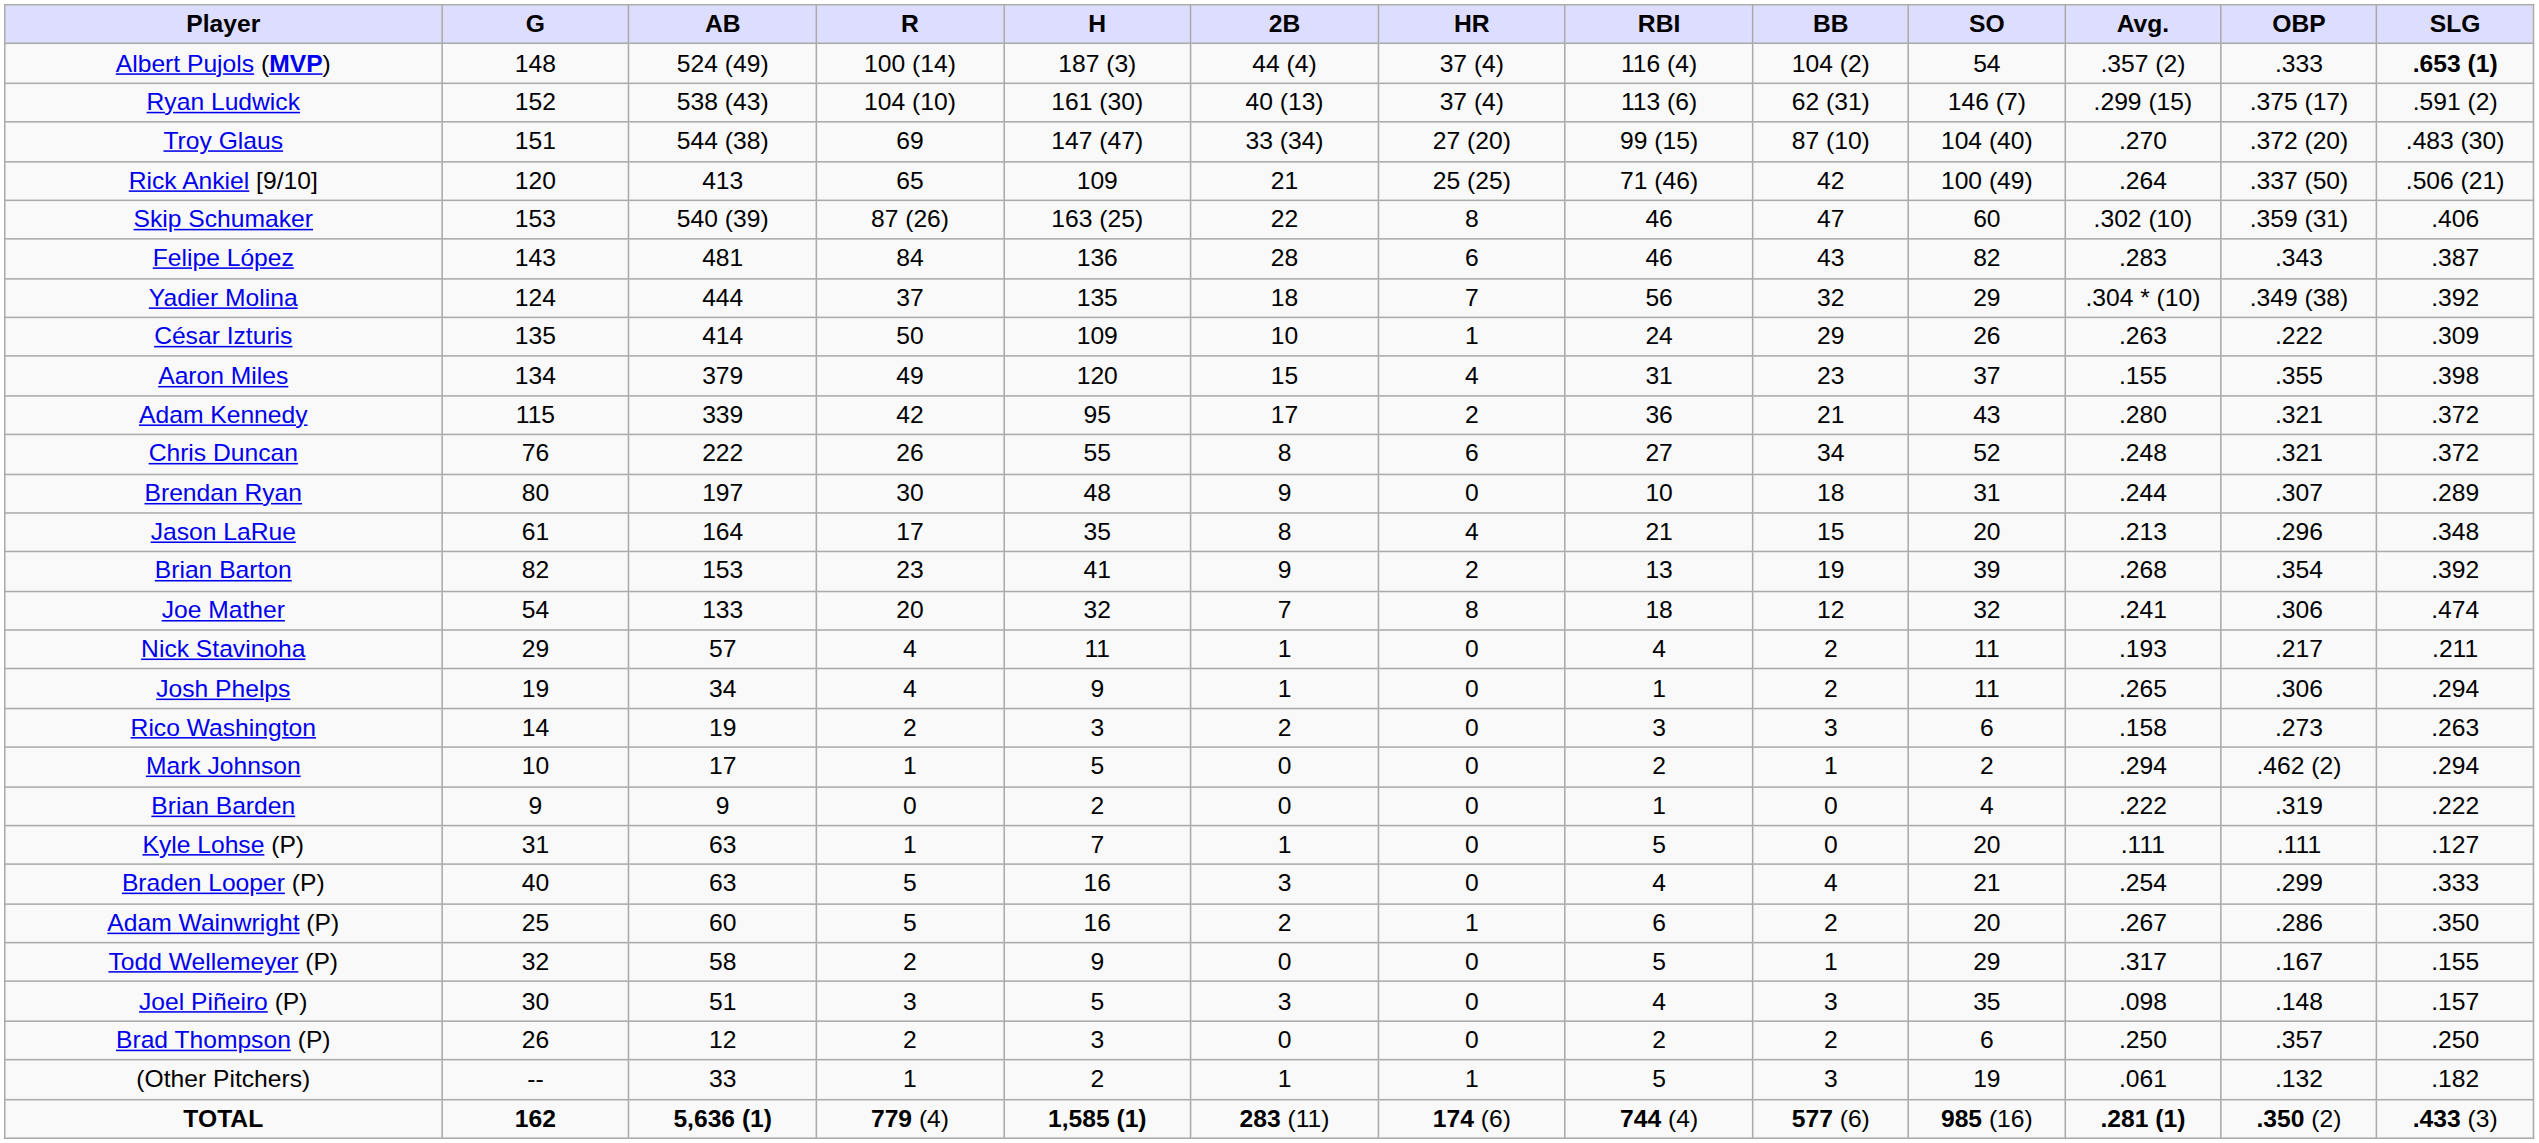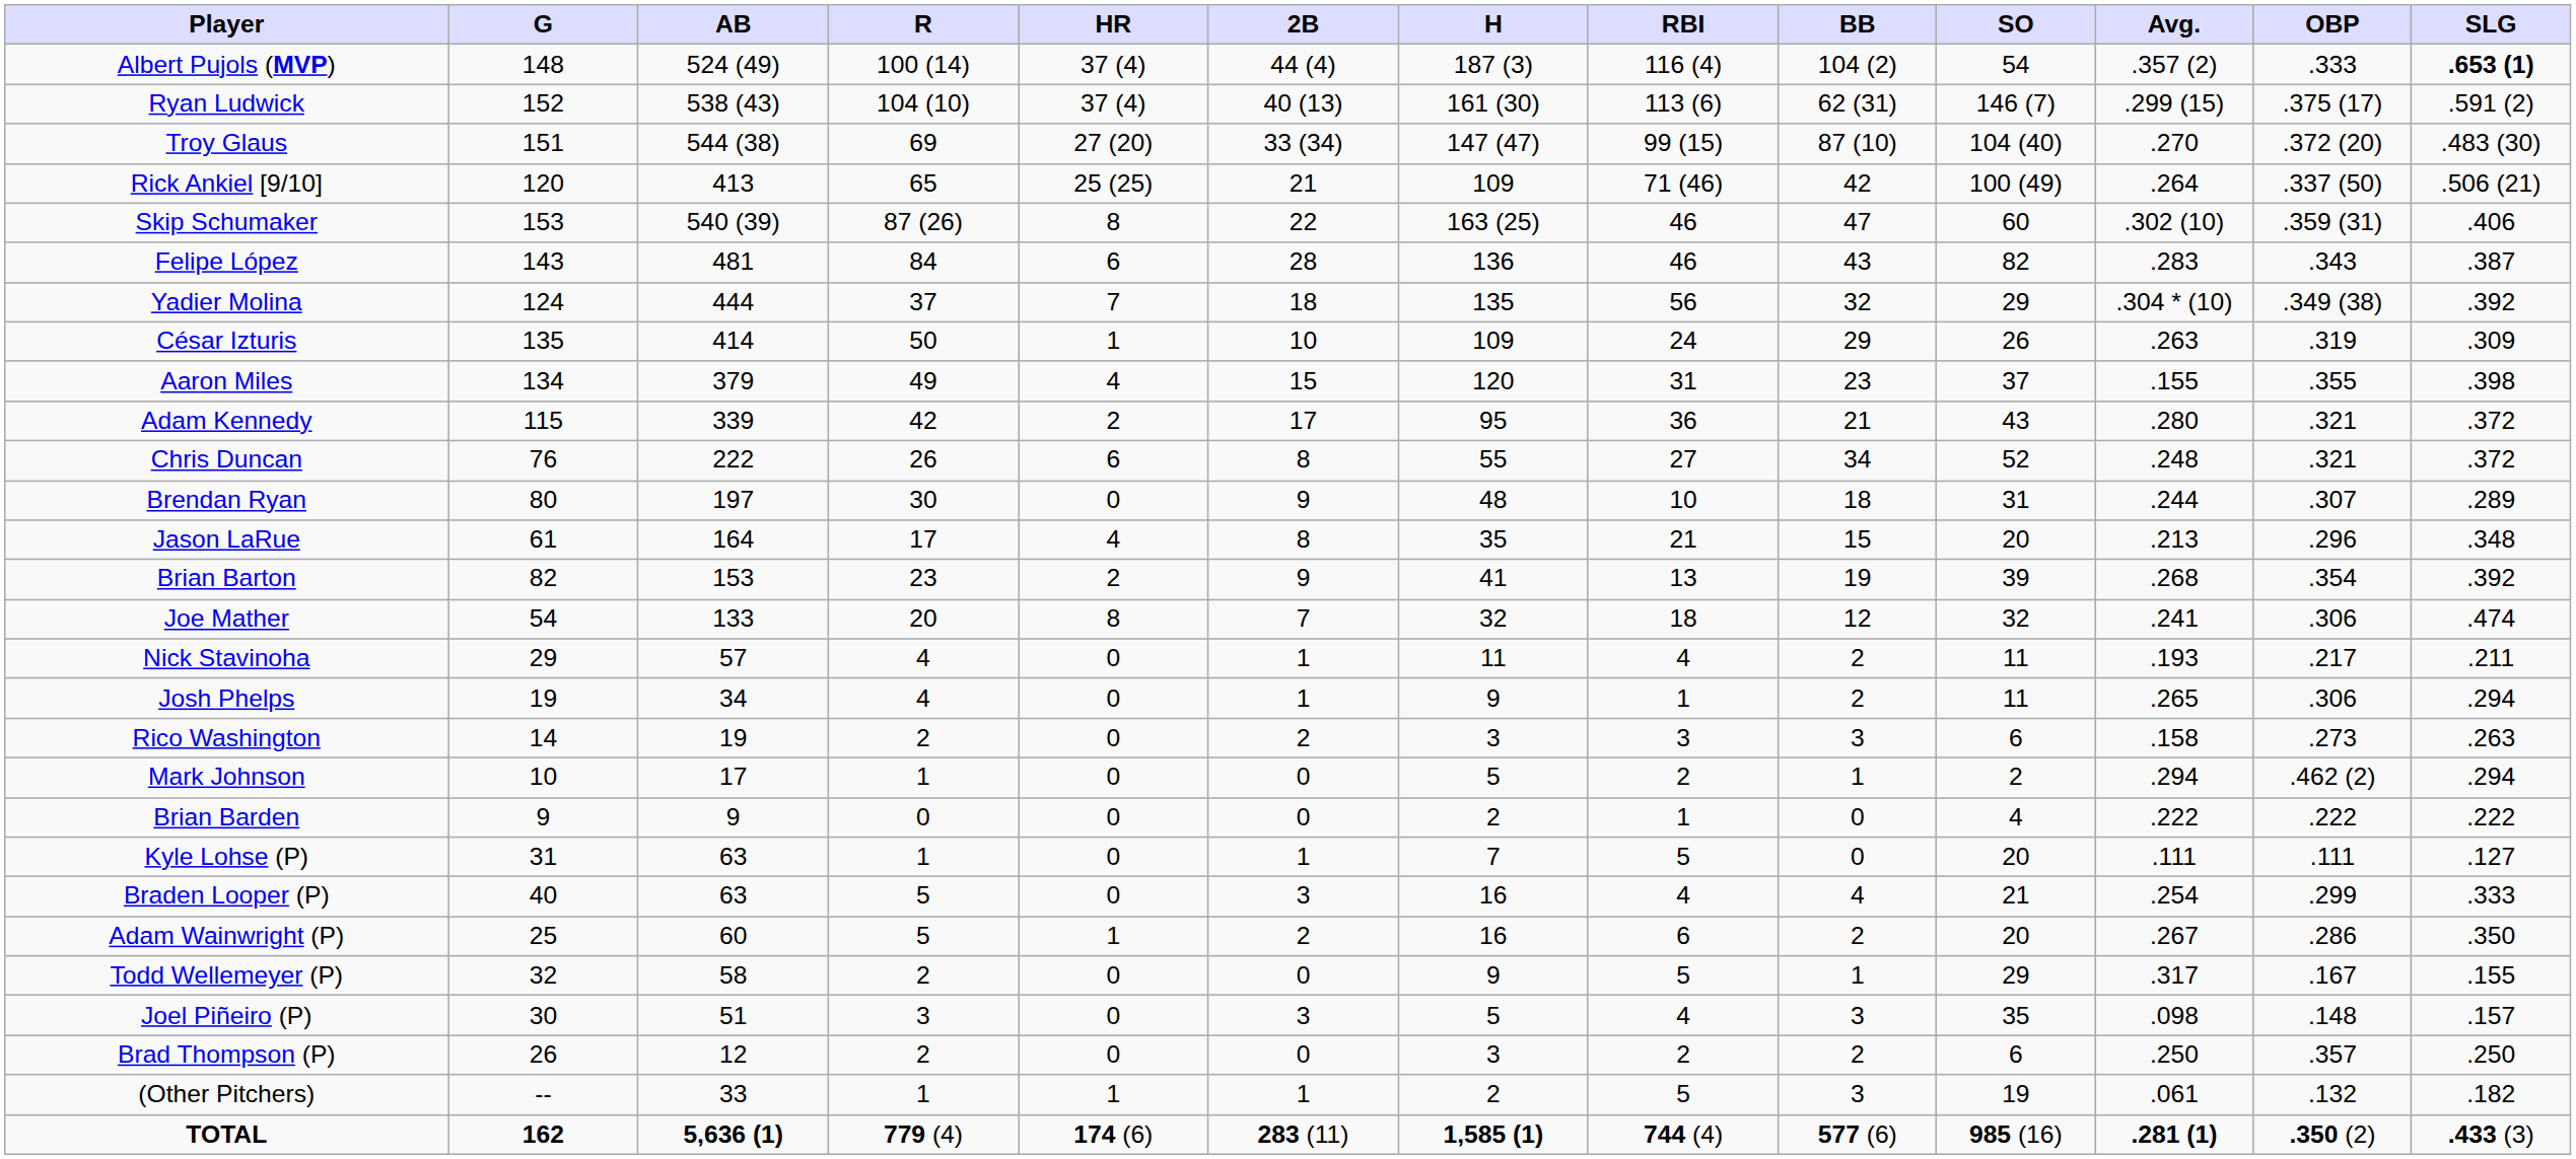 <table class="wikitable sortable">
 <tr>
 <th style="background:#ddf; width:14%;">Player</th>
 <th style="background:#ddf; width:6%;">G</th>
 <th style="background:#ddf; width:6%;">AB</th>
 <th style="background:#ddf; width:6%;">R</th>
+<th style="background:#ddf; width:6%;">HR</th>
+<th style="background:#ddf; width:6%;">2B</th>
 <th style="background:#ddf; width:6%;">H</th>
-<th style="background:#ddf; width:6%;">2B</th>
-<th style="background:#ddf; width:6%;">HR</th>
 <th style="background:#ddf; width:6%;">RBI</th>
 <th style="background:#ddf; width:5%;">BB</th>
 <th style="background:#ddf; width:5%;">SO</th>
 <th style="background:#ddf; width:5%;">Avg.</th>
 <th style="background:#ddf; width:5%;">OBP</th>
 <th style="background:#ddf; width:5%;">SLG</th>
 </tr>
 <tr style="text-align:center;">
 <td><a href='#'>Albert Pujols</a> (<strong><a href='#'>MVP</a></strong>)</td>
 <td>148</td>
 <td>524 (49)</td>
 <td>100 (14)</td>
+<td>37 (4)</td>
+<td>44 (4)</td>
 <td>187 (3)</td>
-<td>44 (4)</td>
-<td>37 (4)</td>
 <td>116 (4)</td>
 <td>104 (2)</td>
 <td>54</td>
 <td>.357 (2)</td>
 <td>.333</td>
 <td><strong>.653 (1)</strong></td>
 </tr>
 <tr style="text-align:center;">
 <td><a href='#'>Ryan Ludwick</a></td>
 <td>152</td>
 <td>538 (43)</td>
 <td>104 (10)</td>
+<td>37 (4)</td>
+<td>40 (13)</td>
 <td>161 (30)</td>
-<td>40 (13)</td>
-<td>37 (4)</td>
 <td>113 (6)</td>
 <td>62 (31)</td>
 <td>146 (7)</td>
 <td>.299 (15)</td>
 <td>.375 (17)</td>
 <td>.591 (2)</td>
 </tr>
 <tr style="text-align:center;">
 <td><a href='#'>Troy Glaus</a></td>
 <td>151</td>
 <td>544 (38)</td>
 <td>69</td>
+<td>27 (20)</td>
+<td>33 (34)</td>
 <td>147 (47)</td>
-<td>33 (34)</td>
-<td>27 (20)</td>
 <td>99 (15)</td>
 <td>87 (10)</td>
 <td>104 (40)</td>
 <td>.270</td>
 <td>.372 (20)</td>
 <td>.483 (30)</td>
 </tr>
 <tr style="text-align:center;">
 <td><a href='#'>Rick Ankiel</a> [9/10]</td>
 <td>120</td>
 <td>413</td>
 <td>65</td>
+<td>25 (25)</td>
+<td>21</td>
 <td>109</td>
-<td>21</td>
-<td>25 (25)</td>
 <td>71 (46)</td>
 <td>42</td>
 <td>100 (49)</td>
 <td>.264</td>
 <td>.337 (50)</td>
 <td>.506 (21)</td>
 </tr>
 <tr style="text-align:center;">
 <td><a href='#'>Skip Schumaker</a></td>
 <td>153</td>
 <td>540 (39)</td>
 <td>87 (26)</td>
+<td>8</td>
+<td>22</td>
 <td>163 (25)</td>
-<td>22</td>
-<td>8</td>
 <td>46</td>
 <td>47</td>
 <td>60</td>
 <td>.302 (10)</td>
 <td>.359 (31)</td>
 <td>.406</td>
 </tr>
 <tr style="text-align:center;">
 <td><a href='#'>Felipe López</a></td>
 <td>143</td>
 <td>481</td>
 <td>84</td>
+<td>6</td>
+<td>28</td>
 <td>136</td>
-<td>28</td>
-<td>6</td>
 <td>46</td>
 <td>43</td>
 <td>82</td>
 <td>.283</td>
 <td>.343</td>
 <td>.387</td>
 </tr>
 <tr style="text-align:center;">
 <td><a href='#'>Yadier Molina</a></td>
 <td>124</td>
 <td>444</td>
 <td>37</td>
+<td>7</td>
+<td>18</td>
 <td>135</td>
-<td>18</td>
-<td>7</td>
 <td>56</td>
 <td>32</td>
 <td>29</td>
 <td>.304 * (10)</td>
 <td>.349 (38)</td>
 <td>.392</td>
 </tr>
 <tr style="text-align:center;">
 <td><a href='#'>César Izturis</a></td>
 <td>135</td>
 <td>414</td>
 <td>50</td>
+<td>1</td>
+<td>10</td>
 <td>109</td>
-<td>10</td>
-<td>1</td>
 <td>24</td>
 <td>29</td>
 <td>26</td>
 <td>.263</td>
-<td>.222</td>
+<td>.319</td>
 <td>.309</td>
 </tr>
 <tr style="text-align:center;">
 <td><a href='#'>Aaron Miles</a></td>
 <td>134</td>
 <td>379</td>
 <td>49</td>
+<td>4</td>
+<td>15</td>
 <td>120</td>
-<td>15</td>
-<td>4</td>
 <td>31</td>
 <td>23</td>
 <td>37</td>
 <td>.155</td>
 <td>.355</td>
 <td>.398</td>
 </tr>
 <tr style="text-align:center;">
 <td><a href='#'>Adam Kennedy</a></td>
 <td>115</td>
 <td>339</td>
 <td>42</td>
+<td>2</td>
+<td>17</td>
 <td>95</td>
-<td>17</td>
-<td>2</td>
 <td>36</td>
 <td>21</td>
 <td>43</td>
 <td>.280</td>
 <td>.321</td>
 <td>.372</td>
 </tr>
 <tr style="text-align:center;">
 <td><a href='#'>Chris Duncan</a></td>
 <td>76</td>
 <td>222</td>
 <td>26</td>
+<td>6</td>
+<td>8</td>
 <td>55</td>
-<td>8</td>
-<td>6</td>
 <td>27</td>
 <td>34</td>
 <td>52</td>
 <td>.248</td>
 <td>.321</td>
 <td>.372</td>
 </tr>
 <tr style="text-align:center;">
 <td><a href='#'>Brendan Ryan</a></td>
 <td>80</td>
 <td>197</td>
 <td>30</td>
+<td>0</td>
+<td>9</td>
 <td>48</td>
-<td>9</td>
-<td>0</td>
 <td>10</td>
 <td>18</td>
 <td>31</td>
 <td>.244</td>
 <td>.307</td>
 <td>.289</td>
 </tr>
 <tr style="text-align:center;">
 <td><a href='#'>Jason LaRue</a></td>
 <td>61</td>
 <td>164</td>
 <td>17</td>
+<td>4</td>
+<td>8</td>
 <td>35</td>
-<td>8</td>
-<td>4</td>
 <td>21</td>
 <td>15</td>
 <td>20</td>
 <td>.213</td>
 <td>.296</td>
 <td>.348</td>
 </tr>
 <tr style="text-align:center;">
 <td><a href='#'>Brian Barton</a></td>
 <td>82</td>
 <td>153</td>
 <td>23</td>
+<td>2</td>
+<td>9</td>
 <td>41</td>
-<td>9</td>
-<td>2</td>
 <td>13</td>
 <td>19</td>
 <td>39</td>
 <td>.268</td>
 <td>.354</td>
 <td>.392</td>
 </tr>
 <tr style="text-align:center;">
 <td><a href='#'>Joe Mather</a></td>
 <td>54</td>
 <td>133</td>
 <td>20</td>
+<td>8</td>
+<td>7</td>
 <td>32</td>
-<td>7</td>
-<td>8</td>
 <td>18</td>
 <td>12</td>
 <td>32</td>
 <td>.241</td>
 <td>.306</td>
 <td>.474</td>
 </tr>
 <tr style="text-align:center;">
 <td><a href='#'>Nick Stavinoha</a></td>
 <td>29</td>
 <td>57</td>
 <td>4</td>
+<td>0</td>
+<td>1</td>
 <td>11</td>
-<td>1</td>
-<td>0</td>
 <td>4</td>
 <td>2</td>
 <td>11</td>
 <td>.193</td>
 <td>.217</td>
 <td>.211</td>
 </tr>
 <tr style="text-align:center;">
 <td><a href='#'>Josh Phelps</a></td>
 <td>19</td>
 <td>34</td>
 <td>4</td>
+<td>0</td>
+<td>1</td>
 <td>9</td>
-<td>1</td>
-<td>0</td>
 <td>1</td>
 <td>2</td>
 <td>11</td>
 <td>.265</td>
 <td>.306</td>
 <td>.294</td>
 </tr>
 <tr style="text-align:center;">
 <td><a href='#'>Rico Washington</a></td>
 <td>14</td>
 <td>19</td>
 <td>2</td>
+<td>0</td>
+<td>2</td>
 <td>3</td>
-<td>2</td>
-<td>0</td>
 <td>3</td>
 <td>3</td>
 <td>6</td>
 <td>.158</td>
 <td>.273</td>
 <td>.263</td>
 </tr>
 <tr style="text-align:center;">
 <td><a href='#'>Mark Johnson</a></td>
 <td>10</td>
 <td>17</td>
 <td>1</td>
-<td>5</td>
 <td>0</td>
 <td>0</td>
+<td>5</td>
 <td>2</td>
 <td>1</td>
 <td>2</td>
 <td>.294</td>
 <td>.462 (2)</td>
 <td>.294</td>
 </tr>
 <tr style="text-align:center;">
 <td><a href='#'>Brian Barden</a></td>
 <td>9</td>
 <td>9</td>
 <td>0</td>
-<td>2</td>
 <td>0</td>
 <td>0</td>
+<td>2</td>
 <td>1</td>
 <td>0</td>
 <td>4</td>
 <td>.222</td>
-<td>.319</td>
+<td>.222</td>
 <td>.222</td>
 </tr>
 <tr style="text-align:center;">
 <td><a href='#'>Kyle Lohse</a> (P)</td>
 <td>31</td>
 <td>63</td>
 <td>1</td>
+<td>0</td>
+<td>1</td>
 <td>7</td>
-<td>1</td>
-<td>0</td>
 <td>5</td>
 <td>0</td>
 <td>20</td>
 <td>.111</td>
 <td>.111</td>
 <td>.127</td>
 </tr>
 <tr style="text-align:center;">
 <td><a href='#'>Braden Looper</a> (P)</td>
 <td>40</td>
 <td>63</td>
 <td>5</td>
+<td>0</td>
+<td>3</td>
 <td>16</td>
-<td>3</td>
-<td>0</td>
 <td>4</td>
 <td>4</td>
 <td>21</td>
 <td>.254</td>
 <td>.299</td>
 <td>.333</td>
 </tr>
 <tr style="text-align:center;">
 <td><a href='#'>Adam Wainwright</a> (P)</td>
 <td>25</td>
 <td>60</td>
 <td>5</td>
+<td>1</td>
+<td>2</td>
 <td>16</td>
-<td>2</td>
-<td>1</td>
 <td>6</td>
 <td>2</td>
 <td>20</td>
 <td>.267</td>
 <td>.286</td>
 <td>.350</td>
 </tr>
 <tr style="text-align:center;">
 <td><a href='#'>Todd Wellemeyer</a> (P)</td>
 <td>32</td>
 <td>58</td>
 <td>2</td>
-<td>9</td>
 <td>0</td>
 <td>0</td>
+<td>9</td>
 <td>5</td>
 <td>1</td>
 <td>29</td>
 <td>.317</td>
 <td>.167</td>
 <td>.155</td>
 </tr>
 <tr style="text-align:center;">
 <td><a href='#'>Joel Piñeiro</a> (P)</td>
 <td>30</td>
 <td>51</td>
 <td>3</td>
+<td>0</td>
+<td>3</td>
 <td>5</td>
-<td>3</td>
-<td>0</td>
 <td>4</td>
 <td>3</td>
 <td>35</td>
 <td>.098</td>
 <td>.148</td>
 <td>.157</td>
 </tr>
 <tr style="text-align:center;">
 <td><a href='#'>Brad Thompson</a> (P)</td>
 <td>26</td>
 <td>12</td>
 <td>2</td>
-<td>3</td>
 <td>0</td>
 <td>0</td>
+<td>3</td>
 <td>2</td>
 <td>2</td>
 <td>6</td>
 <td>.250</td>
 <td>.357</td>
 <td>.250</td>
 </tr>
 <tr style="text-align:center;">
 <td>(Other Pitchers)</td>
 <td>--</td>
 <td>33</td>
 <td>1</td>
-<td>2</td>
 <td>1</td>
 <td>1</td>
+<td>2</td>
 <td>5</td>
 <td>3</td>
 <td>19</td>
 <td>.061</td>
 <td>.132</td>
 <td>.182</td>
 </tr>
 <tr style="text-align:center;">
 <td><strong>TOTAL</strong></td>
 <td><strong>162</strong></td>
 <td><strong>5,636 (1)</strong></td>
 <td><strong>779</strong> (4)</td>
+<td><strong>174</strong> (6)</td>
+<td><strong>283</strong> (11)</td>
 <td><strong>1,585 (1)</strong></td>
-<td><strong>283</strong> (11)</td>
-<td><strong>174</strong> (6)</td>
 <td><strong>744</strong> (4)</td>
 <td><strong>577</strong> (6)</td>
 <td><strong>985</strong> (16)</td>
 <td><strong>.281 (1)</strong></td>
 <td><strong>.350</strong> (2)</td>
 <td><strong>.433</strong> (3)</td>
 </tr>
 </table>
